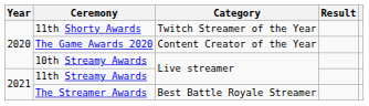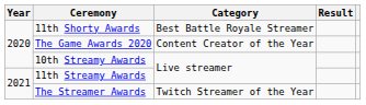 <table class="wikitable sortable">
 <tr>
 <th>Year</th>
 <th>Ceremony</th>
 <th>Category</th>
 <th>Result</th>
 <th></th>
 </tr>
 <tr>
 <td rowspan="3">2020</td>
 <td>11th <a href='#'>Shorty Awards</a></td>
-<td>Twitch Streamer of the Year</td>
+<td>Best Battle Royale Streamer</td>
 <td></td>
 <td align="center"></td>
 </tr>
 <tr>
 <td><a href='#'>The Game Awards 2020</a></td>
 <td>Content Creator of the Year</td>
 <td></td>
 <td style="text-align: center;"></td>
 </tr>
 <tr>
 <td>10th <a href='#'>Streamy Awards</a></td>
 <td rowspan="2">Live streamer</td>
 <td></td>
 <td style="text-align: center;"></td>
 </tr>
 <tr>
 <td rowspan="2">2021</td>
 <td>11th <a href='#'>Streamy Awards</a></td>
 <td></td>
 <td style="text-align: center;"></td>
 </tr>
 <tr>
 <td><a href='#'>The Streamer Awards</a></td>
-<td>Best Battle Royale Streamer</td>
+<td>Twitch Streamer of the Year</td>
 <td></td>
 <td style="text-align: center;"></td>
 </tr>
 </table>
